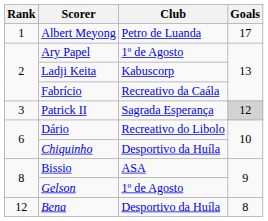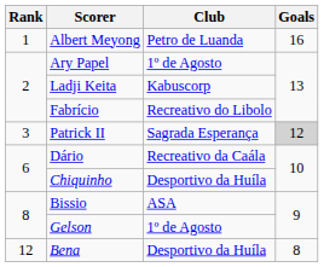 <table class="wikitable" style="text-align:center">
 <tr>
 <th>Rank</th>
 <th>Scorer</th>
 <th>Club</th>
 <th>Goals</th>
 </tr>
 <tr>
 <td>1</td>
 <td align="left"> <a href='#'>Albert Meyong</a></td>
 <td align="left"><a href='#'>Petro de Luanda</a></td>
-<td>17</td>
+<td>16</td>
 </tr>
 <tr>
 <td rowspan=3>2</td>
 <td align="left"> <a href='#'>Ary Papel</a></td>
 <td align="left"><a href='#'>1º de Agosto</a></td>
 <td rowspan=3>13</td>
 </tr>
 <tr>
 <td align="left"> <a href='#'>Ladji Keita</a></td>
 <td align="left"><a href='#'>Kabuscorp</a></td>
 </tr>
 <tr>
 <td align="left"> <a href='#'>Fabrício</a></td>
-<td align="left"><a href='#'>Recreativo da Caála</a></td>
+<td align="left"><a href='#'>Recreativo do Libolo</a></td>
 </tr>
 <tr>
 <td>3</td>
 <td align="left"> <a href='#'>Patrick II</a></td>
 <td align="left"><a href='#'>Sagrada Esperança</a></td>
 <td style="background: lightgrey;">12</td>
 </tr>
 <tr>
 <td rowspan=2>6</td>
 <td align="left"> <a href='#'>Dário</a></td>
-<td align="left"><a href='#'>Recreativo do Libolo</a></td>
+<td align="left"><a href='#'>Recreativo da Caála</a></td>
 <td rowspan=2>10</td>
 </tr>
 <tr>
 <td align="left"> <a href='#'><em>Chiquinho</em></a></td>
 <td align="left"><a href='#'>Desportivo da Huíla</a></td>
 </tr>
 <tr>
 <td rowspan=2>8</td>
 <td align="left"> <a href='#'>Bissio</a></td>
 <td align="left"><a href='#'>ASA</a></td>
 <td rowspan=2>9</td>
 </tr>
 <tr>
 <td align="left"> <a href='#'><em>Gelson</em></a></td>
 <td align="left"><a href='#'>1º de Agosto</a></td>
 </tr>
 <tr>
 <td>12</td>
 <td align="left"> <a href='#'><em>Bena</em></a></td>
 <td align="left"><a href='#'>Desportivo da Huíla</a></td>
 <td>8</td>
 </tr>
 </table>
